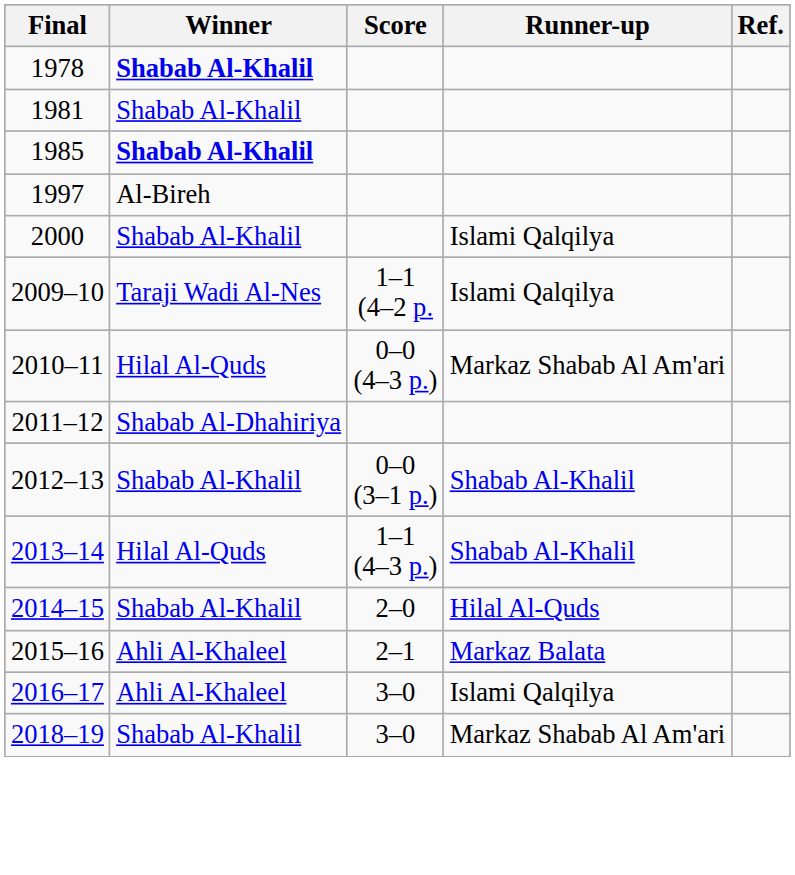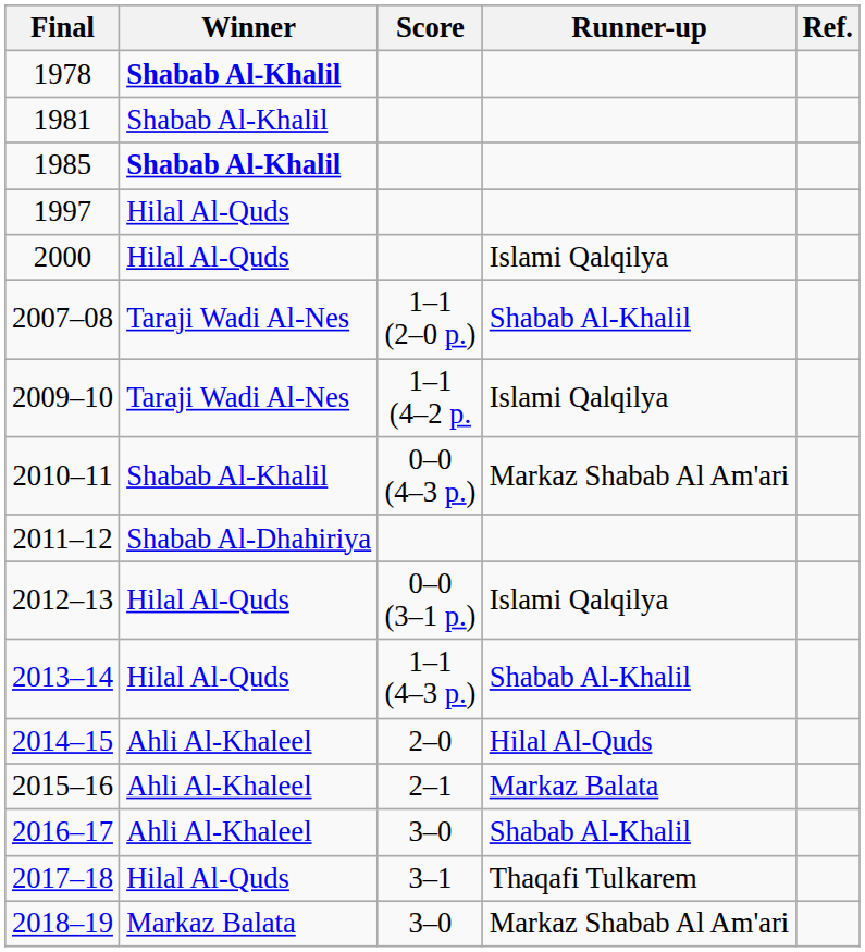 <table class="sortable plainrowheaders wikitable">
 <tr>
 <th scope=col>Final</th>
 <th scope=col>Winner</th>
 <th scope=col>Score</th>
 <th scope=col>Runner-up</th>
 <th scope=col>Ref.</th>
 </tr>
 <tr>
 <td style=text-align:center>1978</td>
 <td><strong><a href='#'>Shabab Al-Khalil</a></strong></td>
 <td align=center></td>
 <td></td>
 <td></td>
 </tr>
 <tr>
 <td style=text-align:center>1981</td>
 <td><a href='#'>Shabab Al-Khalil</a></td>
 <td align=center></td>
 <td></td>
 <td></td>
 </tr>
 <tr>
 <td style=text-align:center>1985</td>
 <td><strong><a href='#'>Shabab Al-Khalil</a></strong></td>
 <td align=center></td>
 <td></td>
 <td></td>
 </tr>
 <tr>
 <td style=text-align:center>1997</td>
-<td>Al-Bireh</td>
+<td><a href='#'>Hilal Al-Quds</a></td>
 <td align=center></td>
 <td></td>
 <td></td>
 </tr>
 <tr>
 <td style=text-align:center>2000</td>
-<td><a href='#'>Shabab Al-Khalil</a></td>
+<td><a href='#'>Hilal Al-Quds</a></td>
 <td align=center></td>
 <td>Islami Qalqilya</td>
+<td></td>
+</tr>
+<tr>
+<td style=text-align:center>2007–08</td>
+<td><a href='#'>Taraji Wadi Al-Nes</a></td>
+<td align=center>1–1<br>(2–0 <a href='#'>p.</a>)</td>
+<td><a href='#'>Shabab Al-Khalil</a></td>
 <td></td>
 </tr>
 <tr>
 <td style=text-align:center>2009–10</td>
 <td><a href='#'>Taraji Wadi Al-Nes</a></td>
 <td align=center>1–1<br>(4–2 <a href='#'>p.</a></td>
 <td>Islami Qalqilya</td>
 <td></td>
 </tr>
 <tr>
 <td style=text-align:center>2010–11</td>
-<td><a href='#'>Hilal Al-Quds</a></td>
+<td><a href='#'>Shabab Al-Khalil</a></td>
 <td align=center>0–0<br>(4–3 <a href='#'>p.</a>)</td>
 <td>Markaz Shabab Al Am'ari</td>
 <td></td>
 </tr>
 <tr>
 <td style=text-align:center>2011–12</td>
 <td><a href='#'>Shabab Al-Dhahiriya</a></td>
 <td align=center></td>
 <td></td>
 <td></td>
 </tr>
 <tr>
 <td style=text-align:center>2012–13</td>
-<td><a href='#'>Shabab Al-Khalil</a></td>
+<td><a href='#'>Hilal Al-Quds</a></td>
 <td align=center>0–0<br>(3–1 <a href='#'>p.</a>)</td>
-<td><a href='#'>Shabab Al-Khalil</a></td>
+<td>Islami Qalqilya</td>
 <td></td>
 </tr>
 <tr>
 <td style=text-align:center><a href='#'>2013–14</a></td>
 <td><a href='#'>Hilal Al-Quds</a></td>
 <td align=center>1–1<br>(4–3 <a href='#'>p.</a>)</td>
 <td><a href='#'>Shabab Al-Khalil</a></td>
 <td></td>
 </tr>
 <tr>
 <td style=text-align:center><a href='#'>2014–15</a></td>
-<td><a href='#'>Shabab Al-Khalil</a></td>
+<td><a href='#'>Ahli Al-Khaleel</a></td>
 <td align=center>2–0</td>
 <td><a href='#'>Hilal Al-Quds</a></td>
 <td></td>
 </tr>
 <tr>
 <td style=text-align:center>2015–16</td>
 <td><a href='#'>Ahli Al-Khaleel</a></td>
 <td align=center>2–1</td>
 <td><a href='#'>Markaz Balata</a></td>
 <td></td>
 </tr>
 <tr>
 <td style=text-align:center><a href='#'>2016–17</a></td>
 <td><a href='#'>Ahli Al-Khaleel</a></td>
 <td align=center>3–0</td>
-<td>Islami Qalqilya</td>
+<td><a href='#'>Shabab Al-Khalil</a></td>
+<td></td>
+</tr>
+<tr>
+<td style=text-align:center><a href='#'>2017–18</a></td>
+<td><a href='#'>Hilal Al-Quds</a></td>
+<td align=center>3–1</td>
+<td>Thaqafi Tulkarem</td>
 <td></td>
 </tr>
 <tr>
 <td style=text-align:center><a href='#'>2018–19</a></td>
-<td><a href='#'>Shabab Al-Khalil</a></td>
+<td><a href='#'>Markaz Balata</a></td>
 <td align=center>3–0</td>
 <td>Markaz Shabab Al Am'ari</td>
 <td></td>
 </tr>
 </table>
